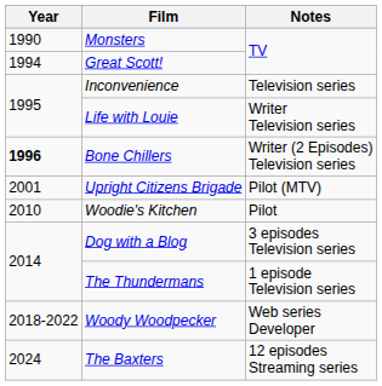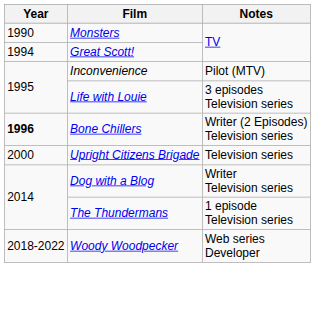 <table class=wikitable>
 <tr style="background:#b0c4de; text-align:center;">
 <th>Year</th>
 <th>Film</th>
 <th>Notes</th>
 </tr>
 <tr>
 <td>1990</td>
 <td><em><a href='#'>Monsters</a></em></td>
 <td rowspan=2><a href='#'>TV</a></td>
 </tr>
 <tr>
 <td>1994</td>
 <td><em><a href='#'>Great Scott!</a></em></td>
 </tr>
 <tr>
 <td rowspan=2>1995</td>
 <td><em>Inconvenience</em></td>
-<td>Television series</td>
+<td>Pilot (MTV)</td>
 </tr>
 <tr>
 <td><em><a href='#'>Life with Louie</a></em></td>
-<td>Writer<br>Television series</td>
+<td>3 episodes<br>Television series</td>
 </tr>
 <tr>
 <td><strong>1996</strong></td>
 <td><em><a href='#'>Bone Chillers</a></em></td>
 <td>Writer (2 Episodes)<br>Television series</td>
 </tr>
 <tr>
-<td>2001</td>
+<td>2000</td>
 <td><em><a href='#'>Upright Citizens Brigade</a></em></td>
-<td>Pilot (MTV)</td>
-</tr>
-<tr>
-<td>2010</td>
-<td><em>Woodie's Kitchen</em></td>
-<td>Pilot</td>
+<td>Television series</td>
 </tr>
 <tr>
 <td rowspan=2>2014</td>
 <td><em><a href='#'>Dog with a Blog</a></em></td>
-<td>3 episodes<br>Television series</td>
+<td>Writer<br>Television series</td>
 </tr>
 <tr>
 <td><em><a href='#'>The Thundermans</a></em></td>
 <td>1 episode<br>Television series</td>
 </tr>
 <tr>
 <td>2018-2022</td>
 <td><em><a href='#'>Woody Woodpecker</a></em></td>
 <td>Web series<br>Developer</td>
 </tr>
-<tr>
-<td>2024</td>
-<td><em><a href='#'>The Baxters</a></em></td>
-<td>12 episodes<br>Streaming series</td>
-</tr>
 </table>
